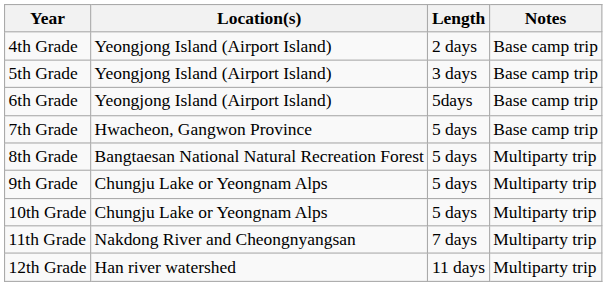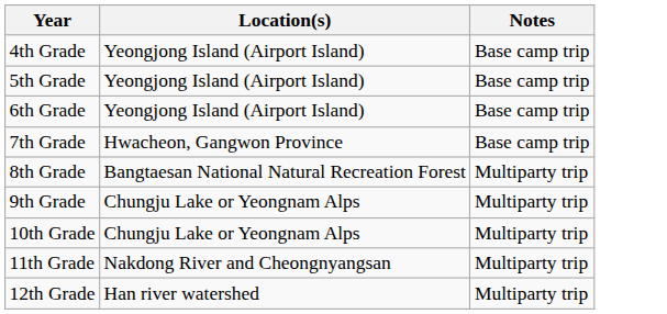 <table class="wikitable">
 <tr>
 <th>Year</th>
 <th>Location(s)</th>
-<th>Length</th>
 <th>Notes</th>
 </tr>
 <tr>
 <td>4th Grade</td>
 <td>Yeongjong Island (Airport Island)</td>
-<td>2 days</td>
 <td>Base camp trip</td>
 </tr>
 <tr>
 <td>5th Grade</td>
 <td>Yeongjong Island (Airport Island)</td>
-<td>3 days</td>
 <td>Base camp trip</td>
 </tr>
 <tr>
 <td>6th Grade</td>
 <td>Yeongjong Island (Airport Island)</td>
-<td>5days</td>
 <td>Base camp trip</td>
 </tr>
 <tr>
 <td>7th Grade</td>
 <td>Hwacheon, Gangwon Province</td>
-<td>5 days</td>
 <td>Base camp trip</td>
 </tr>
 <tr>
 <td>8th Grade</td>
 <td>Bangtaesan National Natural Recreation Forest</td>
-<td>5 days</td>
 <td>Multiparty trip</td>
 </tr>
 <tr>
 <td>9th Grade</td>
 <td>Chungju Lake or Yeongnam Alps</td>
-<td>5 days</td>
 <td>Multiparty trip</td>
 </tr>
 <tr>
 <td>10th Grade</td>
 <td>Chungju Lake or Yeongnam Alps</td>
-<td>5 days</td>
 <td>Multiparty trip</td>
 </tr>
 <tr>
 <td>11th Grade</td>
 <td>Nakdong River and Cheongnyangsan</td>
-<td>7 days</td>
 <td>Multiparty trip</td>
 </tr>
 <tr>
 <td>12th Grade</td>
 <td>Han river watershed</td>
-<td>11 days</td>
 <td>Multiparty trip</td>
 </tr>
 </table>
